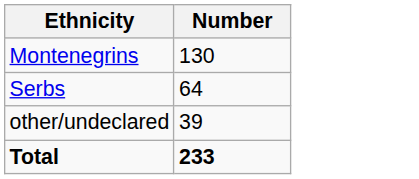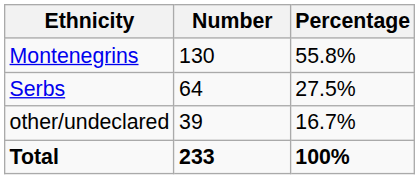 <table class="wikitable">
 <tr>
 <th width="100px">Ethnicity</th>
 <th width="80px">Number</th>
+<th width="80px">Percentage</th>
 </tr>
 <tr>
 <td><a href='#'>Montenegrins</a></td>
 <td>130</td>
+<td>55.8%</td>
 </tr>
 <tr>
 <td><a href='#'>Serbs</a></td>
 <td>64</td>
+<td>27.5%</td>
 </tr>
 <tr>
 <td>other/undeclared</td>
 <td>39</td>
+<td>16.7%</td>
 </tr>
 <tr>
 <td><strong>Total</strong></td>
 <td><strong>233</strong></td>
+<td><strong>100%</strong></td>
 </tr>
 </table>
